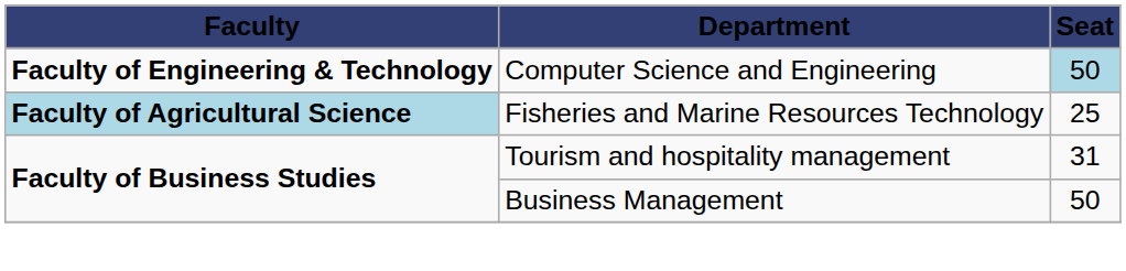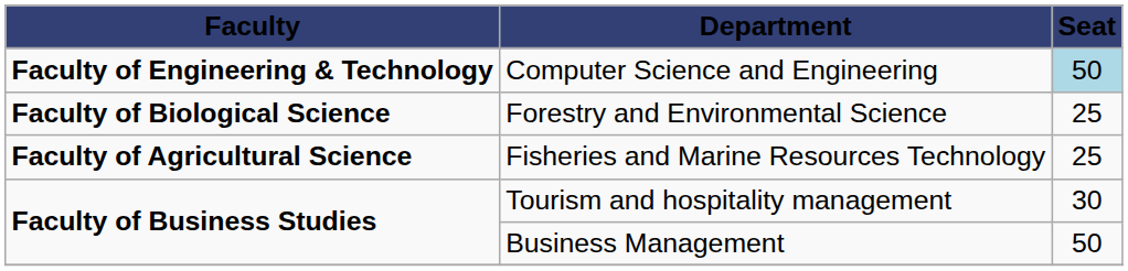 <table class = "wikitable">
 <tr>
 <th style='background: #334075'><span>Faculty</span></th>
 <th style='background: #334075'><span>Department</span></th>
 <th style='background: #334075'><span>Seat</span></th>
 </tr>
 <tr>
 <td><strong>Faculty of Engineering & Technology</strong></td>
 <td>Computer Science and Engineering</td>
 <td style="background: lightblue; text-align:center;">50</td>
 </tr>
 <tr>
-<td style="background: lightblue;"><strong>Faculty of Agricultural Science</strong></td>
+<td><strong>Faculty of Biological Science</strong></td>
+<td>Forestry and Environmental Science</td>
+<td style="text-align:center;">25</td>
+</tr>
+<tr>
+<td><strong>Faculty of Agricultural Science</strong></td>
 <td>Fisheries and Marine Resources Technology</td>
 <td style="text-align:center;">25</td>
 </tr>
 <tr>
 <td rowspan=2><strong>Faculty of Business Studies</strong></td>
 <td>Tourism and hospitality management</td>
-<td style="text-align:center;">31</td>
+<td style="text-align:center;">30</td>
 </tr>
 <tr>
 <td>Business Management</td>
 <td style="text-align:center;">50</td>
 </tr>
 <tr>
 </tr>
 </table>
